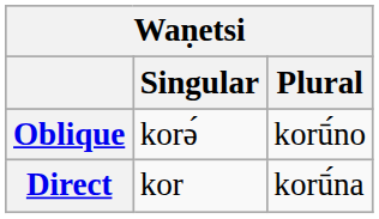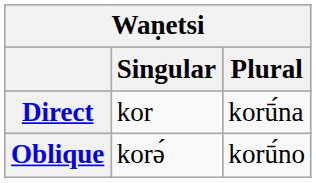 <table class="wikitable">
 <tr>
 <th colspan="3">Waṇetsi</th>
 </tr>
 <tr>
 <th></th>
 <th>Singular</th>
 <th>Plural</th>
 </tr>
 <tr>
+<th><strong><a href='#'>Direct</a></strong></th>
+<td>kor</td>
+<td>korū́na</td>
+</tr>
+<tr>
 <th><strong><a href='#'>Oblique</a></strong></th>
 <td>korə́</td>
 <td>korū́no</td>
 </tr>
-<tr>
-<th><strong><a href='#'>Direct</a></strong></th>
-<td>kor</td>
-<td>korū́na</td>
-</tr>
 </table>
